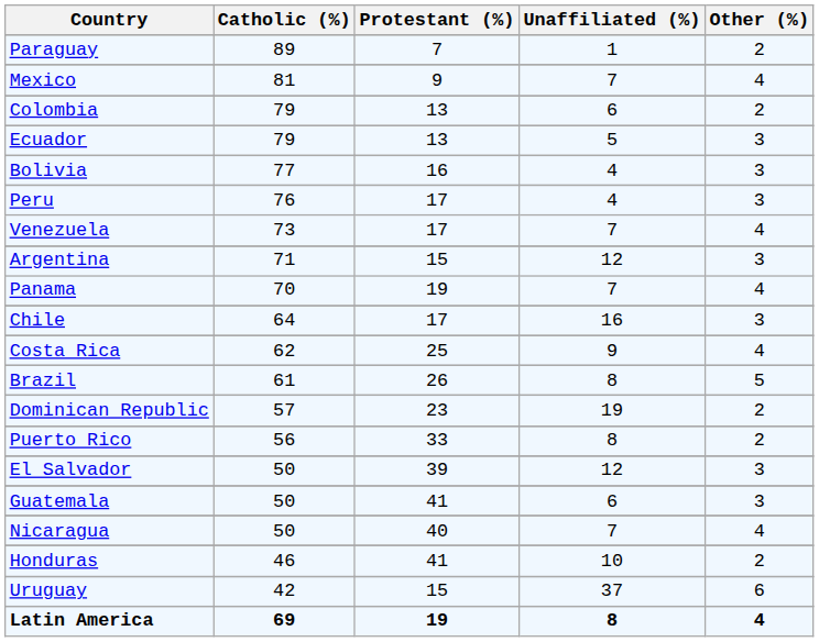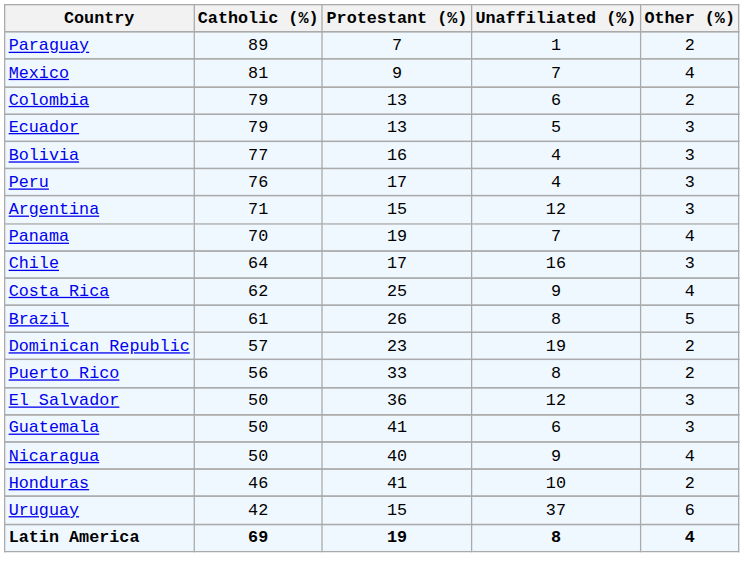 <table class="wikitable sortable" style="text-align:center">
 <tr>
 <th>Country</th>
 <th>Catholic (%)</th>
 <th>Protestant (%)</th>
 <th>Unaffiliated (%)</th>
 <th>Other (%)</th>
 </tr>
 <tr>
 </tr>
 <tr style="background:#f0f8ff;">
 <td align="left"> <a href='#'>Paraguay</a></td>
 <td>89</td>
 <td>7</td>
 <td>1</td>
 <td>2</td>
 </tr>
 <tr>
 </tr>
 <tr style="background:#f0f8ff;">
 <td align="left"> <a href='#'>Mexico</a></td>
 <td>81</td>
 <td>9</td>
 <td>7</td>
 <td>4</td>
 </tr>
 <tr>
 </tr>
 <tr style="background:#f0f8ff;">
 <td align="left"> <a href='#'>Colombia</a></td>
 <td>79</td>
 <td>13</td>
 <td>6</td>
 <td>2</td>
 </tr>
 <tr>
 </tr>
 <tr style="background:#f0f8ff;">
 <td align="left"> <a href='#'>Ecuador</a></td>
 <td>79</td>
 <td>13</td>
 <td>5</td>
 <td>3</td>
 </tr>
 <tr>
 </tr>
 <tr style="background:#f0f8ff;">
 <td align="left"> <a href='#'>Bolivia</a></td>
 <td>77</td>
 <td>16</td>
 <td>4</td>
 <td>3</td>
 </tr>
 <tr>
 </tr>
 <tr style="background:#f0f8ff;">
 <td align="left"> <a href='#'>Peru</a></td>
 <td>76</td>
 <td>17</td>
 <td>4</td>
 <td>3</td>
-</tr>
-<tr style="background:#f0f8ff;">
-<td align="left"> <a href='#'>Venezuela</a></td>
-<td>73</td>
-<td>17</td>
-<td>7</td>
-<td>4</td>
 </tr>
 <tr>
 </tr>
 <tr style="background:#f0f8ff;">
 <td align="left"> <a href='#'>Argentina</a></td>
 <td>71</td>
 <td>15</td>
 <td>12</td>
 <td>3</td>
 </tr>
 <tr style="background:#f0f8ff;">
 <td align="left"> <a href='#'>Panama</a></td>
 <td>70</td>
 <td>19</td>
 <td>7</td>
 <td>4</td>
 </tr>
 <tr>
 </tr>
 <tr style="background:#f0f8ff;">
 <td align="left"> <a href='#'>Chile</a></td>
 <td>64</td>
 <td>17</td>
 <td>16</td>
 <td>3</td>
 </tr>
 <tr>
 </tr>
 <tr style="background:#f0f8ff;">
 <td align="left"> <a href='#'>Costa Rica</a></td>
 <td>62</td>
 <td>25</td>
 <td>9</td>
 <td>4</td>
 </tr>
 <tr>
 </tr>
 <tr style="background:#f0f8ff;">
 <td align="left"> <a href='#'>Brazil</a></td>
 <td>61</td>
 <td>26</td>
 <td>8</td>
 <td>5</td>
 </tr>
 <tr>
 </tr>
 <tr style="background:#f0f8ff;">
 <td align="left"> <a href='#'>Dominican Republic</a></td>
 <td>57</td>
 <td>23</td>
 <td>19</td>
 <td>2</td>
 </tr>
 <tr>
 </tr>
 <tr style="background:#f0f8ff;">
 <td align="left"> <a href='#'>Puerto Rico</a></td>
 <td>56</td>
 <td>33</td>
 <td>8</td>
 <td>2</td>
 </tr>
 <tr>
 </tr>
 <tr style="background:#f0f8ff;">
 <td align="left"> <a href='#'>El Salvador</a></td>
 <td>50</td>
-<td>39</td>
+<td>36</td>
 <td>12</td>
 <td>3</td>
 </tr>
 <tr>
 </tr>
 <tr style="background:#f0f8ff;">
 <td align="left"> <a href='#'>Guatemala</a></td>
 <td>50</td>
 <td>41</td>
 <td>6</td>
 <td>3</td>
 </tr>
 <tr>
 </tr>
 <tr style="background:#f0f8ff;">
 <td align="left"> <a href='#'>Nicaragua</a></td>
 <td>50</td>
 <td>40</td>
-<td>7</td>
+<td>9</td>
 <td>4</td>
 </tr>
 <tr>
 </tr>
 <tr style="background:#f0f8ff;">
 <td align="left"> <a href='#'>Honduras</a></td>
 <td>46</td>
 <td>41</td>
 <td>10</td>
 <td>2</td>
 </tr>
 <tr>
 </tr>
 <tr style="background:#f0f8ff;">
 <td align="left"> <a href='#'>Uruguay</a></td>
 <td>42</td>
 <td>15</td>
 <td>37</td>
 <td>6</td>
 </tr>
 <tr>
 </tr>
 <tr style="background:#f0f8ff;">
 <td align="left"><strong>Latin America</strong></td>
 <td><strong>69</strong></td>
 <td><strong>19</strong></td>
 <td><strong>8</strong></td>
 <td><strong>4</strong></td>
 </tr>
 </table>
